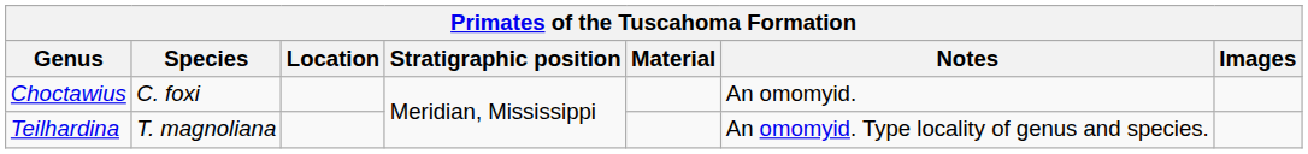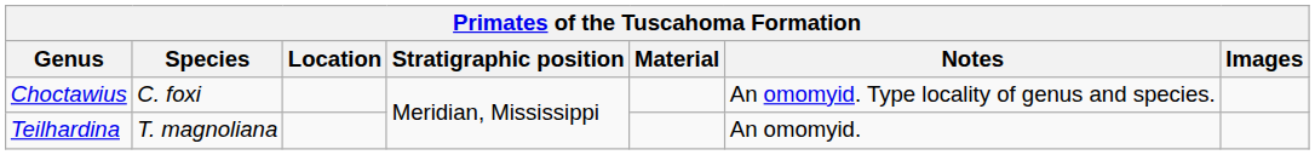 <table class="wikitable">
 <tr>
 <th colspan="7"><a href='#'>Primates</a> of the Tuscahoma Formation</th>
 </tr>
 <tr>
 <th>Genus</th>
 <th>Species</th>
 <th>Location</th>
 <th>Stratigraphic position</th>
 <th>Material</th>
 <th>Notes</th>
 <th>Images</th>
 </tr>
 <tr>
 <td><em><a href='#'>Choctawius</a></em></td>
 <td><em>C. foxi</em></td>
 <td></td>
 <td rowspan="2">Meridian, Mississippi</td>
 <td></td>
-<td>An omomyid.</td>
+<td>An <a href='#'>omomyid</a>. Type locality of genus and species.</td>
 <td></td>
 </tr>
 <tr>
 <td><em><a href='#'>Teilhardina</a></em></td>
 <td><em>T. magnoliana</em></td>
 <td></td>
 <td></td>
-<td>An <a href='#'>omomyid</a>. Type locality of genus and species.</td>
+<td>An omomyid.</td>
 <td></td>
 </tr>
 </table>
